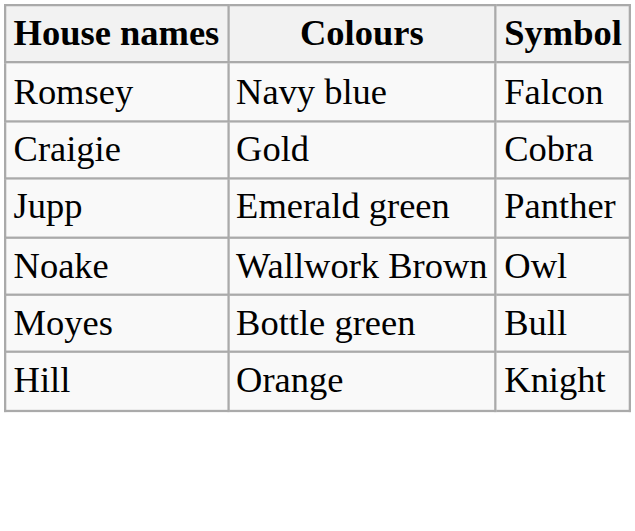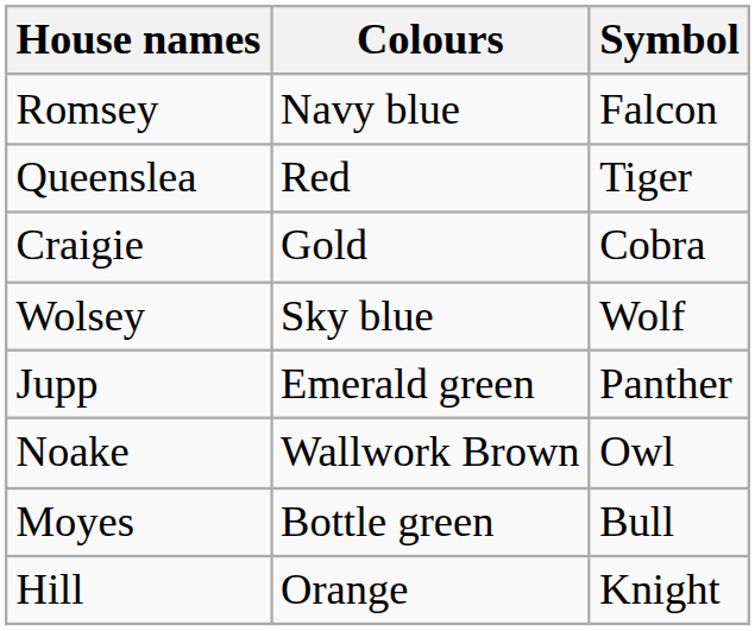 <table class="wikitable sortable">
 <tr>
 <th>House names<br></th>
 <th>Colours</th>
 <th>Symbol</th>
 </tr>
 <tr>
 <td>Romsey</td>
 <td>Navy blue</td>
 <td>Falcon</td>
 </tr>
 <tr>
+<td>Queenslea</td>
+<td>Red</td>
+<td>Tiger</td>
+</tr>
+<tr>
 <td>Craigie</td>
 <td>Gold</td>
 <td>Cobra</td>
+</tr>
+<tr>
+<td>Wolsey</td>
+<td>Sky blue</td>
+<td>Wolf</td>
 </tr>
 <tr>
 <td>Jupp</td>
 <td>Emerald green</td>
 <td>Panther</td>
 </tr>
 <tr>
 <td>Noake</td>
 <td>Wallwork Brown</td>
 <td>Owl</td>
 </tr>
 <tr>
 <td>Moyes</td>
 <td>Bottle green</td>
 <td>Bull</td>
 </tr>
 <tr>
 <td>Hill</td>
 <td>Orange</td>
 <td>Knight</td>
 </tr>
 </table>
